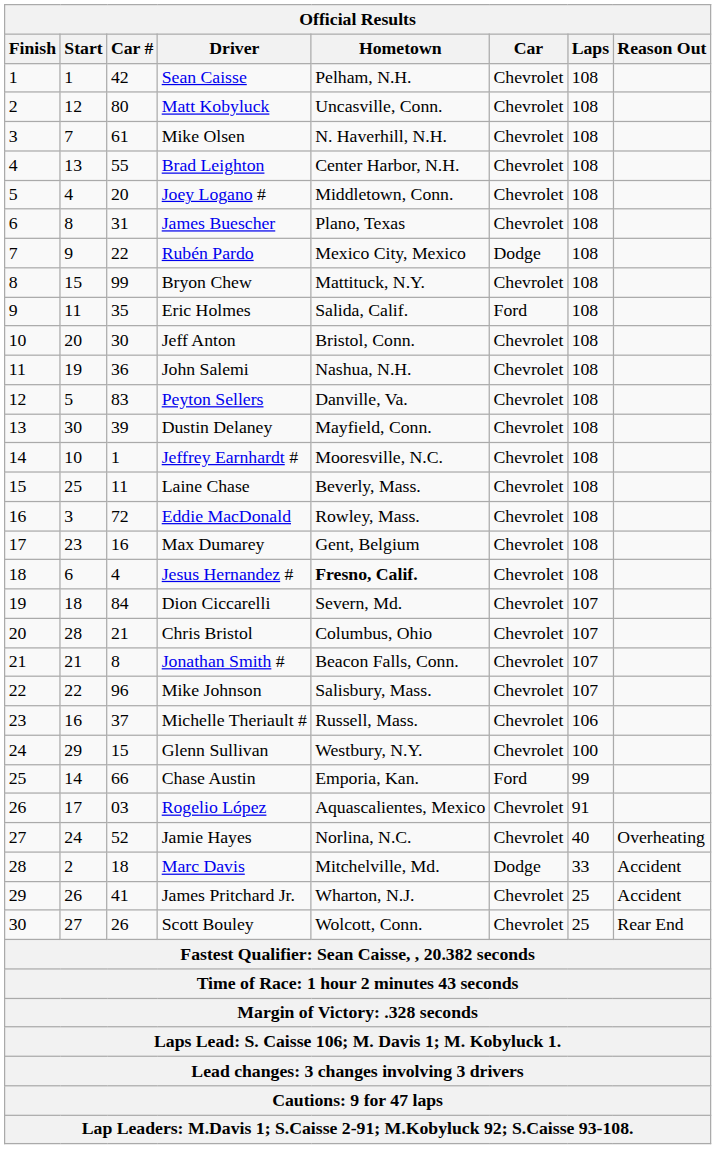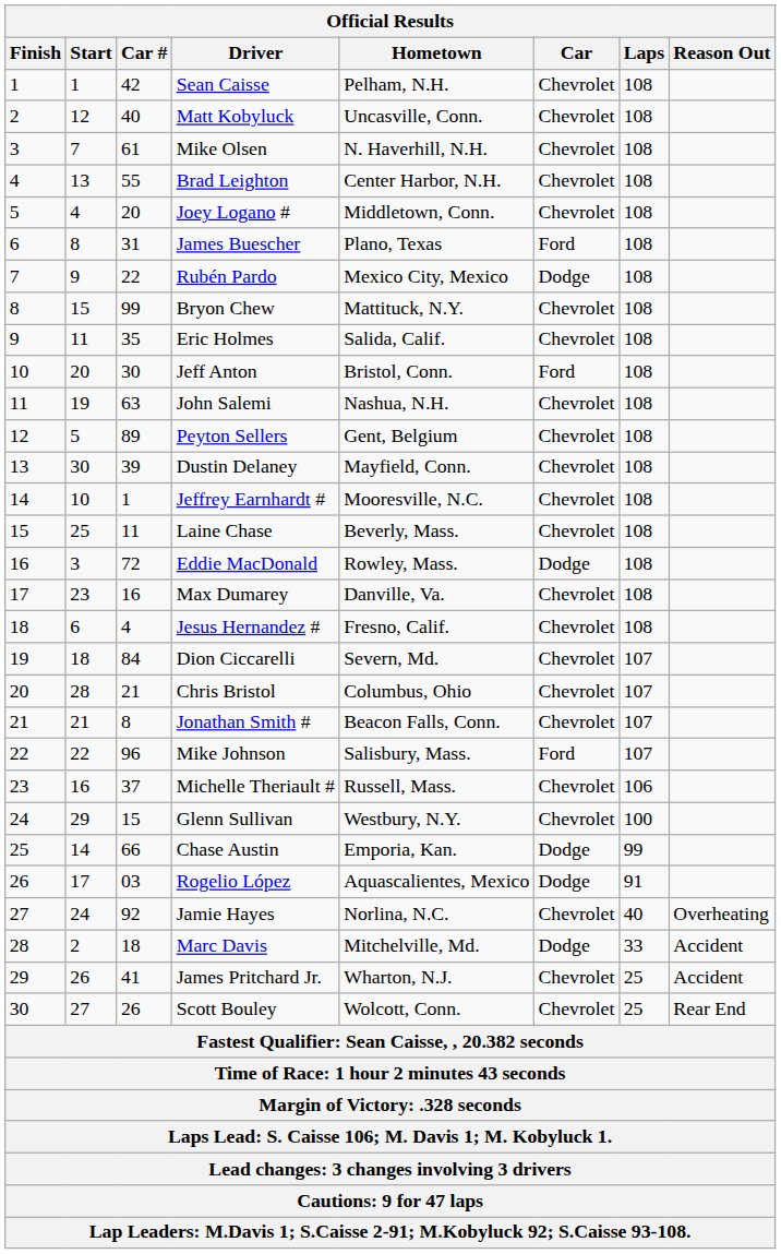 <table class="wikitable" style="font-size: 90%;">
 <tr>
 <th colspan=9>Official Results</th>
 </tr>
 <tr>
 <th>Finish</th>
 <th>Start</th>
 <th>Car #</th>
 <th>Driver</th>
 <th>Hometown</th>
 <th>Car</th>
 <th>Laps</th>
 <th>Reason Out</th>
 </tr>
 <tr>
 <td>1</td>
 <td>1</td>
 <td>42</td>
 <td><a href='#'>Sean Caisse</a></td>
 <td>Pelham, N.H.</td>
 <td>Chevrolet</td>
 <td>108</td>
 <td></td>
 </tr>
 <tr>
 <td>2</td>
 <td>12</td>
-<td>80</td>
+<td>40</td>
 <td><a href='#'>Matt Kobyluck</a></td>
 <td>Uncasville, Conn.</td>
 <td>Chevrolet</td>
 <td>108</td>
 <td></td>
 </tr>
 <tr>
 <td>3</td>
 <td>7</td>
 <td>61</td>
 <td>Mike Olsen</td>
 <td>N. Haverhill, N.H.</td>
 <td>Chevrolet</td>
 <td>108</td>
 <td></td>
 </tr>
 <tr>
 <td>4</td>
 <td>13</td>
 <td>55</td>
 <td><a href='#'>Brad Leighton</a></td>
 <td>Center Harbor, N.H.</td>
 <td>Chevrolet</td>
 <td>108</td>
 <td></td>
 </tr>
 <tr>
 <td>5</td>
 <td>4</td>
 <td>20</td>
 <td><a href='#'>Joey Logano</a> #</td>
 <td>Middletown, Conn.</td>
 <td>Chevrolet</td>
 <td>108</td>
 <td></td>
 </tr>
 <tr>
 <td>6</td>
 <td>8</td>
 <td>31</td>
 <td><a href='#'>James Buescher</a></td>
 <td>Plano, Texas</td>
-<td>Chevrolet</td>
+<td>Ford</td>
 <td>108</td>
 <td></td>
 </tr>
 <tr>
 <td>7</td>
 <td>9</td>
 <td>22</td>
 <td><a href='#'>Rubén Pardo</a></td>
 <td>Mexico City, Mexico</td>
 <td>Dodge</td>
 <td>108</td>
 <td></td>
 </tr>
 <tr>
 <td>8</td>
 <td>15</td>
 <td>99</td>
 <td>Bryon Chew</td>
 <td>Mattituck, N.Y.</td>
 <td>Chevrolet</td>
 <td>108</td>
 <td></td>
 </tr>
 <tr>
 <td>9</td>
 <td>11</td>
 <td>35</td>
 <td>Eric Holmes</td>
 <td>Salida, Calif.</td>
-<td>Ford</td>
+<td>Chevrolet</td>
 <td>108</td>
 <td></td>
 </tr>
 <tr>
 <td>10</td>
 <td>20</td>
 <td>30</td>
 <td>Jeff Anton</td>
 <td>Bristol, Conn.</td>
-<td>Chevrolet</td>
+<td>Ford</td>
 <td>108</td>
 <td></td>
 </tr>
 <tr>
 <td>11</td>
 <td>19</td>
-<td>36</td>
+<td>63</td>
 <td>John Salemi</td>
 <td>Nashua, N.H.</td>
 <td>Chevrolet</td>
 <td>108</td>
 <td></td>
 </tr>
 <tr>
 <td>12</td>
 <td>5</td>
-<td>83</td>
+<td>89</td>
 <td><a href='#'>Peyton Sellers</a></td>
-<td>Danville, Va.</td>
+<td>Gent, Belgium</td>
 <td>Chevrolet</td>
 <td>108</td>
 <td></td>
 </tr>
 <tr>
 <td>13</td>
 <td>30</td>
 <td>39</td>
 <td>Dustin Delaney</td>
 <td>Mayfield, Conn.</td>
 <td>Chevrolet</td>
 <td>108</td>
 <td></td>
 </tr>
 <tr>
 <td>14</td>
 <td>10</td>
 <td>1</td>
 <td><a href='#'>Jeffrey Earnhardt</a> #</td>
 <td>Mooresville, N.C.</td>
 <td>Chevrolet</td>
 <td>108</td>
 <td></td>
 </tr>
 <tr>
 <td>15</td>
 <td>25</td>
 <td>11</td>
 <td>Laine Chase</td>
 <td>Beverly, Mass.</td>
 <td>Chevrolet</td>
 <td>108</td>
 <td></td>
 </tr>
 <tr>
 <td>16</td>
 <td>3</td>
 <td>72</td>
 <td><a href='#'>Eddie MacDonald</a></td>
 <td>Rowley, Mass.</td>
-<td>Chevrolet</td>
+<td>Dodge</td>
 <td>108</td>
 <td></td>
 </tr>
 <tr>
 <td>17</td>
 <td>23</td>
 <td>16</td>
 <td>Max Dumarey</td>
-<td>Gent, Belgium</td>
+<td>Danville, Va.</td>
 <td>Chevrolet</td>
 <td>108</td>
 <td></td>
 </tr>
 <tr>
 <td>18</td>
 <td>6</td>
 <td>4</td>
 <td><a href='#'>Jesus Hernandez</a> #</td>
-<td><strong>Fresno, Calif.</strong></td>
+<td>Fresno, Calif.</td>
 <td>Chevrolet</td>
 <td>108</td>
 <td></td>
 </tr>
 <tr>
 <td>19</td>
 <td>18</td>
 <td>84</td>
 <td>Dion Ciccarelli</td>
 <td>Severn, Md.</td>
 <td>Chevrolet</td>
 <td>107</td>
 <td></td>
 </tr>
 <tr>
 <td>20</td>
 <td>28</td>
 <td>21</td>
 <td>Chris Bristol</td>
 <td>Columbus, Ohio</td>
 <td>Chevrolet</td>
 <td>107</td>
 <td></td>
 </tr>
 <tr>
 <td>21</td>
 <td>21</td>
 <td>8</td>
 <td><a href='#'>Jonathan Smith</a> #</td>
 <td>Beacon Falls, Conn.</td>
 <td>Chevrolet</td>
 <td>107</td>
 <td></td>
 </tr>
 <tr>
 <td>22</td>
 <td>22</td>
 <td>96</td>
 <td>Mike Johnson</td>
 <td>Salisbury, Mass.</td>
-<td>Chevrolet</td>
+<td>Ford</td>
 <td>107</td>
 <td></td>
 </tr>
 <tr>
 <td>23</td>
 <td>16</td>
 <td>37</td>
 <td>Michelle Theriault #</td>
 <td>Russell, Mass.</td>
 <td>Chevrolet</td>
 <td>106</td>
 <td></td>
 </tr>
 <tr>
 <td>24</td>
 <td>29</td>
 <td>15</td>
 <td>Glenn Sullivan</td>
 <td>Westbury, N.Y.</td>
 <td>Chevrolet</td>
 <td>100</td>
 <td></td>
 </tr>
 <tr>
 <td>25</td>
 <td>14</td>
 <td>66</td>
 <td>Chase Austin</td>
 <td>Emporia, Kan.</td>
-<td>Ford</td>
+<td>Dodge</td>
 <td>99</td>
 <td></td>
 </tr>
 <tr>
 <td>26</td>
 <td>17</td>
 <td>03</td>
 <td><a href='#'>Rogelio López</a></td>
 <td>Aquascalientes, Mexico</td>
-<td>Chevrolet</td>
+<td>Dodge</td>
 <td>91</td>
 <td></td>
 </tr>
 <tr>
 <td>27</td>
 <td>24</td>
-<td>52</td>
+<td>92</td>
 <td>Jamie Hayes</td>
 <td>Norlina, N.C.</td>
 <td>Chevrolet</td>
 <td>40</td>
 <td>Overheating</td>
 </tr>
 <tr>
 <td>28</td>
 <td>2</td>
 <td>18</td>
 <td><a href='#'>Marc Davis</a></td>
 <td>Mitchelville, Md.</td>
 <td>Dodge</td>
 <td>33</td>
 <td>Accident</td>
 </tr>
 <tr>
 <td>29</td>
 <td>26</td>
 <td>41</td>
 <td>James Pritchard Jr.</td>
 <td>Wharton, N.J.</td>
 <td>Chevrolet</td>
 <td>25</td>
 <td>Accident</td>
 </tr>
 <tr>
 <td>30</td>
 <td>27</td>
 <td>26</td>
 <td>Scott Bouley</td>
 <td>Wolcott, Conn.</td>
 <td>Chevrolet</td>
 <td>25</td>
 <td>Rear End</td>
 </tr>
 <tr>
 <th colspan=9>Fastest Qualifier: Sean Caisse, , 20.382 seconds</th>
 </tr>
 <tr>
 <th colspan=9>Time of Race: 1 hour 2 minutes 43 seconds</th>
 </tr>
 <tr>
 <th colspan=9>Margin of Victory: .328 seconds</th>
 </tr>
 <tr>
 <th colspan=9>Laps Lead: S. Caisse 106; M. Davis 1; M. Kobyluck 1.</th>
 </tr>
 <tr>
 <th colspan=9>Lead changes: 3 changes involving 3 drivers</th>
 </tr>
 <tr>
 <th colspan=9>Cautions: 9 for 47 laps</th>
 </tr>
 <tr>
 <th colspan=9>Lap Leaders: M.Davis 1; S.Caisse 2-91; M.Kobyluck 92; S.Caisse 93-108.</th>
 </tr>
 </table>
